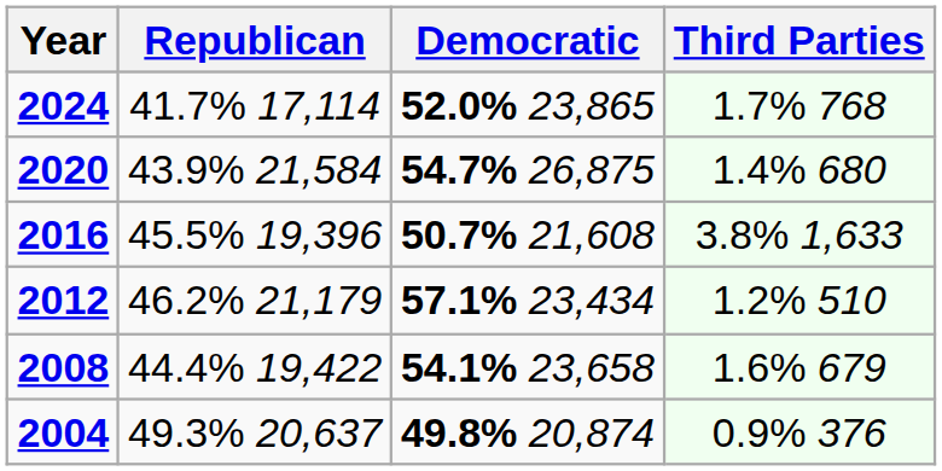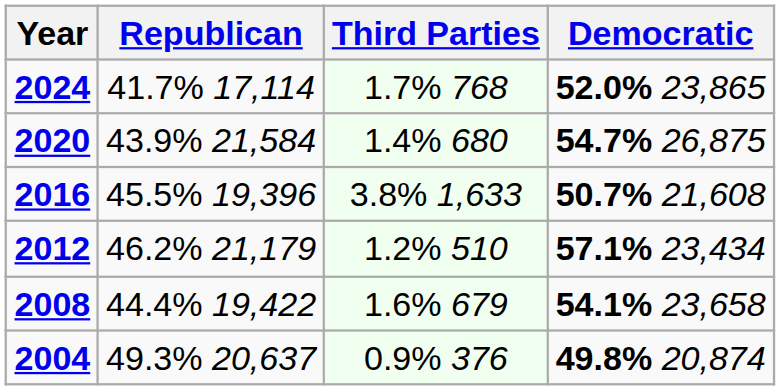 <table class="wikitable" style="float:right; font-size:95%;">
 <tr bgcolor=lightgrey>
 <th>Year</th>
 <th><a href='#'>Republican</a></th>
+<th><a href='#'>Third Parties</a></th>
 <th><a href='#'>Democratic</a></th>
-<th><a href='#'>Third Parties</a></th>
 </tr>
 <tr>
 <td style="text-align:center;"><strong><a href='#'>2024</a></strong></td>
 <td style="text-align:center;">41.7% <em>17,114</em></td>
+<td style="text-align:center; background:HoneyDew;">1.7% <em>768</em></td>
 <td style="text-align:center;" ><strong>52.0%</strong>  <em>23,865</em></td>
-<td style="text-align:center; background:HoneyDew;">1.7% <em>768</em></td>
 </tr>
 <tr>
 <td style="text-align:center;"><strong><a href='#'>2020</a></strong></td>
 <td style="text-align:center;" >43.9% <em>21,584</em></td>
+<td style="text-align:center; background:HoneyDew;">1.4% <em>680</em></td>
 <td style="text-align:center;" ><strong>54.7%</strong>  <em>26,875</em></td>
-<td style="text-align:center; background:HoneyDew;">1.4% <em>680</em></td>
 </tr>
 <tr>
 <td style="text-align:center;"><strong><a href='#'>2016</a></strong></td>
 <td style="text-align:center;" >45.5% <em>19,396</em></td>
+<td style="text-align:center; background:HoneyDew;">3.8% <em>1,633</em></td>
 <td style="text-align:center;" ><strong>50.7%</strong>  <em>21,608</em></td>
-<td style="text-align:center; background:HoneyDew;">3.8% <em>1,633</em></td>
 </tr>
 <tr>
 <td style="text-align:center;"><strong><a href='#'>2012</a></strong></td>
 <td style="text-align:center;" >46.2% <em>21,179</em></td>
+<td style="text-align:center; background:HoneyDew;">1.2% <em>510</em></td>
 <td style="text-align:center;"><strong>57.1%</strong>  <em>23,434</em></td>
-<td style="text-align:center; background:HoneyDew;">1.2% <em>510</em></td>
 </tr>
 <tr>
 <td style="text-align:center;"><strong><a href='#'>2008</a></strong></td>
 <td style="text-align:center;">44.4% <em>19,422</em></td>
+<td style="text-align:center; background:HoneyDew;">1.6% <em>679</em></td>
 <td style="text-align:center;"><strong>54.1%</strong>  <em>23,658</em></td>
-<td style="text-align:center; background:HoneyDew;">1.6% <em>679</em></td>
 </tr>
 <tr>
 <td style="text-align:center;"><strong><a href='#'>2004</a></strong></td>
 <td style="text-align:center;">49.3% <em>20,637</em></td>
+<td style="text-align:center; background:HoneyDew;">0.9% <em>376</em></td>
 <td style="text-align:center;"><strong>49.8%</strong>  <em>20,874</em></td>
-<td style="text-align:center; background:HoneyDew;">0.9% <em>376</em></td>
 </tr>
 </table>
